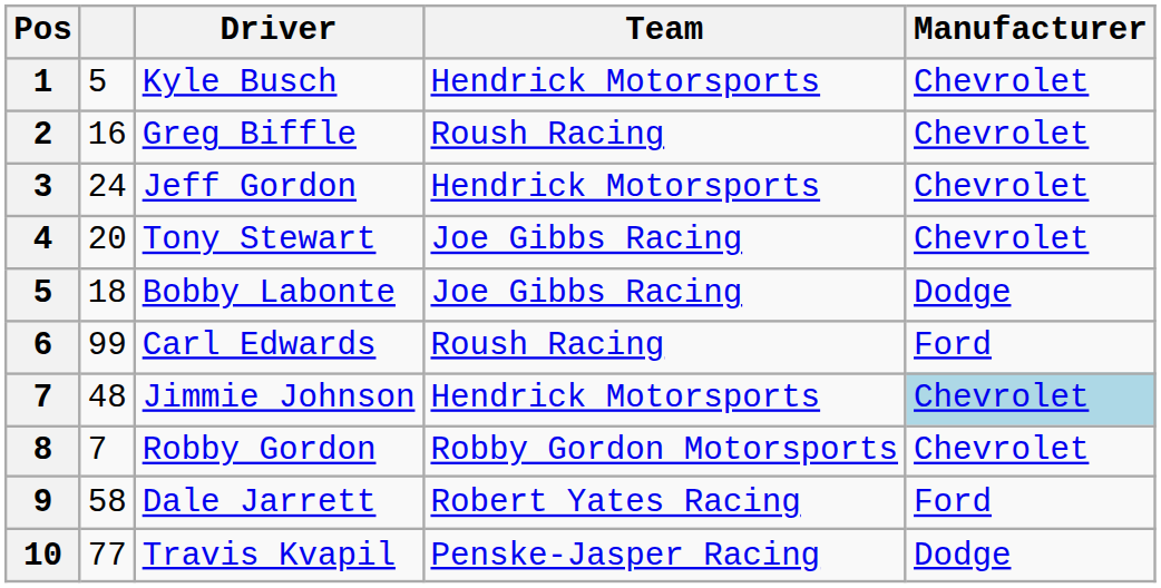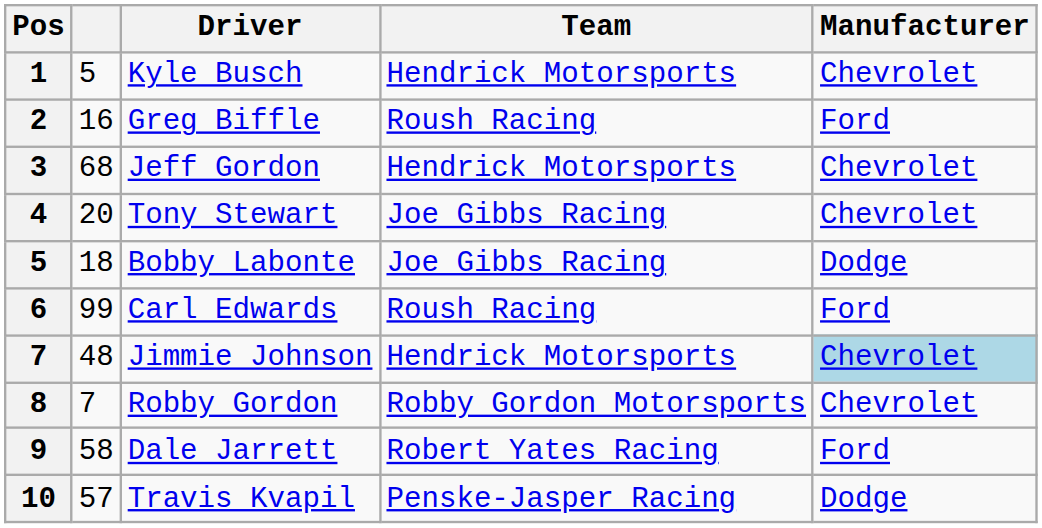 <table class="wikitable" style="font-size:95%">
 <tr>
 <th>Pos</th>
 <th></th>
 <th>Driver</th>
 <th>Team</th>
 <th>Manufacturer</th>
 </tr>
 <tr>
 <th>1</th>
 <td>5</td>
 <td><a href='#'>Kyle Busch</a></td>
 <td><a href='#'>Hendrick Motorsports</a></td>
 <td><a href='#'>Chevrolet</a></td>
 </tr>
 <tr>
 <th>2</th>
 <td>16</td>
 <td><a href='#'>Greg Biffle</a></td>
 <td><a href='#'>Roush Racing</a></td>
-<td><a href='#'>Chevrolet</a></td>
+<td><a href='#'>Ford</a></td>
 </tr>
 <tr>
 <th>3</th>
-<td>24</td>
+<td>68</td>
 <td><a href='#'>Jeff Gordon</a></td>
 <td><a href='#'>Hendrick Motorsports</a></td>
 <td><a href='#'>Chevrolet</a></td>
 </tr>
 <tr>
 <th>4</th>
 <td>20</td>
 <td><a href='#'>Tony Stewart</a></td>
 <td><a href='#'>Joe Gibbs Racing</a></td>
 <td><a href='#'>Chevrolet</a></td>
 </tr>
 <tr>
 <th>5</th>
 <td>18</td>
 <td><a href='#'>Bobby Labonte</a></td>
 <td><a href='#'>Joe Gibbs Racing</a></td>
 <td><a href='#'>Dodge</a></td>
 </tr>
 <tr>
 <th>6</th>
 <td>99</td>
 <td><a href='#'>Carl Edwards</a></td>
 <td><a href='#'>Roush Racing</a></td>
 <td><a href='#'>Ford</a></td>
 </tr>
 <tr>
 <th>7</th>
 <td>48</td>
 <td><a href='#'>Jimmie Johnson</a></td>
 <td><a href='#'>Hendrick Motorsports</a></td>
 <td style="background: lightblue;"><a href='#'>Chevrolet</a></td>
 </tr>
 <tr>
 <th>8</th>
 <td>7</td>
 <td><a href='#'>Robby Gordon</a></td>
 <td><a href='#'>Robby Gordon Motorsports</a></td>
 <td><a href='#'>Chevrolet</a></td>
 </tr>
 <tr>
 <th>9</th>
 <td>58</td>
 <td><a href='#'>Dale Jarrett</a></td>
 <td><a href='#'>Robert Yates Racing</a></td>
 <td><a href='#'>Ford</a></td>
 </tr>
 <tr>
 <th>10</th>
-<td>77</td>
+<td>57</td>
 <td><a href='#'>Travis Kvapil</a></td>
 <td><a href='#'>Penske-Jasper Racing</a></td>
 <td><a href='#'>Dodge</a></td>
 </tr>
 </table>
